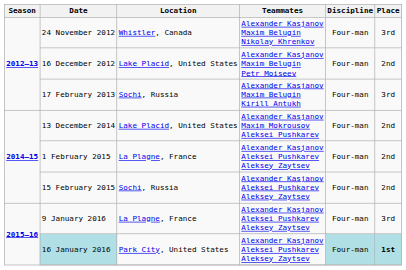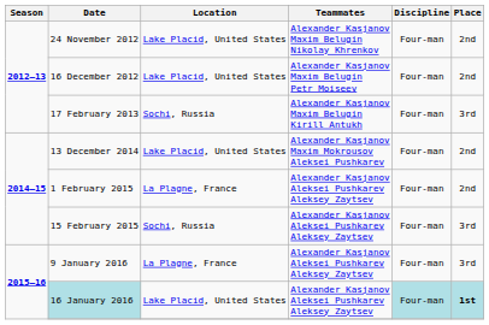 <table class="wikitable sortable" style="font-size:90%" style="text-align:left">
 <tr>
 <th>Season</th>
 <th>Date</th>
 <th>Location</th>
 <th>Teammates</th>
 <th>Discipline</th>
 <th>Place</th>
 </tr>
 <tr>
 <td rowspan=3 align=center><strong><a href='#'>2012–13</a></strong></td>
 <td>24 November 2012</td>
-<td> <a href='#'>Whistler</a>, Canada</td>
+<td> <a href='#'>Lake Placid</a>, United States</td>
 <td><a href='#'>Alexander Kasjanov</a> <br> <a href='#'>Maxim Belugin</a> <br> <a href='#'>Nikolay Khrenkov</a></td>
 <td align=center>Four-man</td>
-<td align=center>3rd</td>
+<td align=center>2nd</td>
 </tr>
 <tr>
 <td>16 December 2012</td>
 <td> <a href='#'>Lake Placid</a>, United States</td>
 <td><a href='#'>Alexander Kasjanov</a> <br> <a href='#'>Maxim Belugin</a> <br> <a href='#'>Petr Moiseev</a></td>
 <td align=center>Four-man</td>
 <td align=center>2nd</td>
 </tr>
 <tr>
 <td>17 February 2013</td>
 <td> <a href='#'>Sochi</a>, Russia</td>
 <td><a href='#'>Alexander Kasjanov</a> <br> <a href='#'>Maxim Belugin</a> <br> <a href='#'>Kirill Antukh</a></td>
 <td align=center>Four-man</td>
 <td align=center>3rd</td>
 </tr>
 <tr>
 <td rowspan=3 align=center><strong><a href='#'>2014–15</a></strong></td>
 <td>13 December 2014</td>
 <td> <a href='#'>Lake Placid</a>, United States</td>
 <td><a href='#'>Alexander Kasjanov</a> <br> <a href='#'>Maxim Mokrousov</a> <br> <a href='#'>Aleksei Pushkarev</a></td>
 <td align=center>Four-man</td>
 <td align=center>2nd</td>
 </tr>
 <tr>
 <td>1 February 2015</td>
 <td> <a href='#'>La Plagne</a>, France</td>
 <td><a href='#'>Alexander Kasjanov</a> <br> <a href='#'>Aleksei Pushkarev</a> <br> <a href='#'>Aleksey Zaytsev</a></td>
 <td align=center>Four-man</td>
 <td align=center>2nd</td>
 </tr>
 <tr>
 <td>15 February 2015</td>
 <td> <a href='#'>Sochi</a>, Russia</td>
 <td><a href='#'>Alexander Kasjanov</a> <br> <a href='#'>Aleksei Pushkarev</a> <br> <a href='#'>Aleksey Zaytsev</a></td>
 <td align=center>Four-man</td>
-<td align=center>2nd</td>
+<td align=center>3rd</td>
 </tr>
 <tr>
 <td rowspan=4 align=center><strong><a href='#'>2015–16</a></strong></td>
 <td>9 January 2016</td>
 <td> <a href='#'>La Plagne</a>, France</td>
 <td><a href='#'>Alexander Kasjanov</a> <br> <a href='#'>Aleksei Pushkarev</a> <br> <a href='#'>Aleksey Zaytsev</a></td>
 <td align=center>Four-man</td>
 <td align=center>3rd</td>
 </tr>
 <tr>
 <td bgcolor="#BOEOE6">16 January 2016</td>
-<td> <a href='#'>Park City</a>, United States</td>
+<td> <a href='#'>Lake Placid</a>, United States</td>
 <td><a href='#'>Alexander Kasjanov</a> <br> <a href='#'>Aleksei Pushkarev</a> <br><a href='#'>Aleksey Zaytsev</a></td>
 <td bgcolor="#BOEOE6" align=center>Four-man</td>
 <td bgcolor="#BOEOE6" align=center><strong>1st</strong></td>
 </tr>
 <tr>
 </tr>
 </table>
